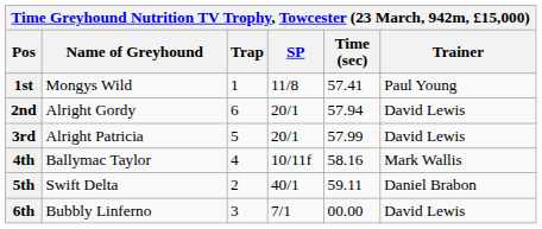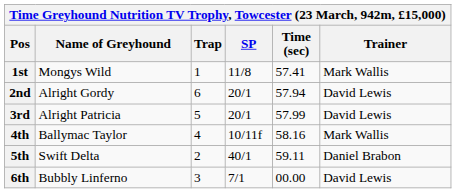 <table class="wikitable">
 <tr>
 <th colspan="6"><a href='#'>Time Greyhound Nutrition TV Trophy</a>, <a href='#'>Towcester</a> (23 March, 942m, £15,000)</th>
 </tr>
 <tr>
 <th width=30>Pos</th>
 <th width=180>Name of Greyhound</th>
 <th width=30>Trap</th>
 <th width=50><a href='#'>SP</a></th>
 <th width=50>Time (sec)</th>
 <th width=150>Trainer</th>
 </tr>
 <tr>
 <th>1st</th>
 <td>Mongys Wild</td>
 <td>1</td>
 <td>11/8</td>
 <td>57.41</td>
-<td>Paul Young</td>
+<td>Mark Wallis</td>
 </tr>
 <tr>
 <th>2nd</th>
 <td>Alright Gordy</td>
 <td>6</td>
 <td>20/1</td>
 <td>57.94</td>
 <td>David Lewis</td>
 </tr>
 <tr>
 <th>3rd</th>
 <td>Alright Patricia</td>
 <td>5</td>
 <td>20/1</td>
 <td>57.99</td>
 <td>David Lewis</td>
 </tr>
 <tr>
 <th>4th</th>
 <td>Ballymac Taylor</td>
 <td>4</td>
 <td>10/11f</td>
 <td>58.16</td>
 <td>Mark Wallis</td>
 </tr>
 <tr>
 <th>5th</th>
 <td>Swift Delta</td>
 <td>2</td>
 <td>40/1</td>
 <td>59.11</td>
 <td>Daniel Brabon</td>
 </tr>
 <tr>
 <th>6th</th>
 <td>Bubbly Linferno</td>
 <td>3</td>
 <td>7/1</td>
 <td>00.00</td>
 <td>David Lewis</td>
 </tr>
 </table>
